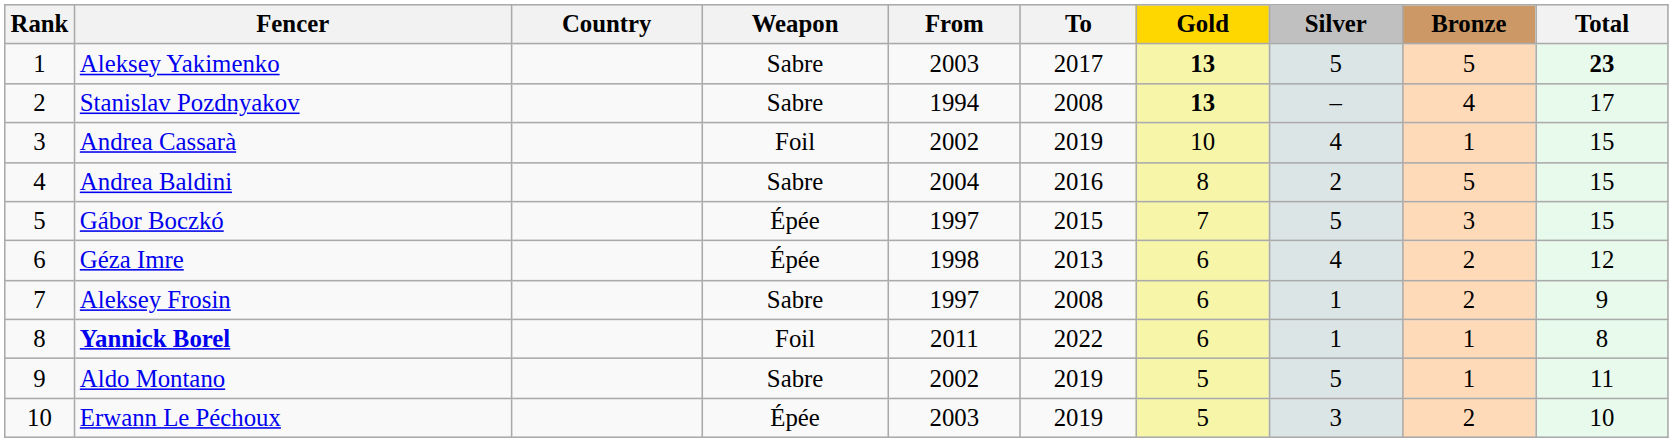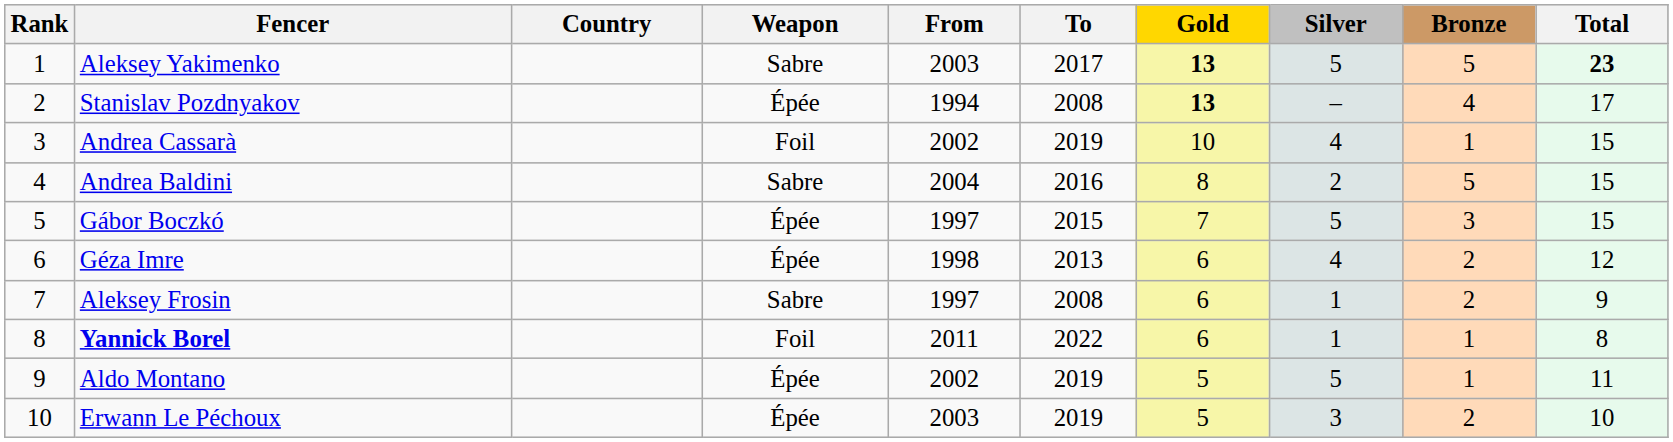 <table class="wikitable plainrowheaders" width=85% style="text-align:center;">
 <tr style="background-color:#EDEDED;">
 <th class="hintergrundfarbe5" style="width:1em">Rank</th>
 <th class="hintergrundfarbe5">Fencer</th>
 <th class="hintergrundfarbe5">Country</th>
 <th class="hintergrundfarbe5">Weapon</th>
 <th class="hintergrundfarbe5">From</th>
 <th class="hintergrundfarbe5">To</th>
 <th style="background:    gold; width:8%">Gold</th>
 <th style="background:  silver; width:8%">Silver</th>
 <th style="background: #CC9966; width:8%">Bronze</th>
 <th class="hintergrundfarbe5" style="width:8%">Total</th>
 </tr>
 <tr>
 <td>1</td>
 <td align="left"><a href='#'>Aleksey Yakimenko</a></td>
 <td align="left"></td>
 <td>Sabre</td>
 <td>2003</td>
 <td>2017</td>
 <td bgcolor="#F7F6A8"><strong>13</strong></td>
 <td bgcolor="#DCE5E5">5</td>
 <td bgcolor="#FFDAB9">5</td>
 <td bgcolor="#E7FAEC"><strong>23</strong></td>
 </tr>
 <tr align="center">
 <td>2</td>
 <td align="left"><a href='#'>Stanislav Pozdnyakov</a></td>
 <td align="left"></td>
-<td>Sabre</td>
+<td>Épée</td>
 <td>1994</td>
 <td>2008</td>
 <td bgcolor="#F7F6A8"><strong>13</strong></td>
 <td bgcolor="#DCE5E5">–</td>
 <td bgcolor="#FFDAB9">4</td>
 <td bgcolor="#E7FAEC">17</td>
 </tr>
 <tr align="center">
 <td>3</td>
 <td align="left"><a href='#'>Andrea Cassarà</a></td>
 <td align="left"></td>
 <td>Foil</td>
 <td>2002</td>
 <td>2019</td>
 <td bgcolor="#F7F6A8">10</td>
 <td bgcolor="#DCE5E5">4</td>
 <td bgcolor="#FFDAB9">1</td>
 <td bgcolor="#E7FAEC">15</td>
 </tr>
 <tr align="center">
 <td>4</td>
 <td align="left"><a href='#'>Andrea Baldini</a></td>
 <td align="left"></td>
 <td>Sabre</td>
 <td>2004</td>
 <td>2016</td>
 <td bgcolor="#F7F6A8">8</td>
 <td bgcolor="#DCE5E5">2</td>
 <td bgcolor="#FFDAB9">5</td>
 <td bgcolor="#E7FAEC">15</td>
 </tr>
 <tr align="center">
 <td>5</td>
 <td align="left"><a href='#'>Gábor Boczkó</a></td>
 <td align="left"></td>
 <td>Épée</td>
 <td>1997</td>
 <td>2015</td>
 <td bgcolor="#F7F6A8">7</td>
 <td bgcolor="#DCE5E5">5</td>
 <td bgcolor="#FFDAB9">3</td>
 <td bgcolor="#E7FAEC">15</td>
 </tr>
 <tr align="center">
 <td>6</td>
 <td align="left"><a href='#'>Géza Imre</a></td>
 <td align="left"></td>
 <td>Épée</td>
 <td>1998</td>
 <td>2013</td>
 <td bgcolor="#F7F6A8">6</td>
 <td bgcolor="#DCE5E5">4</td>
 <td bgcolor="#FFDAB9">2</td>
 <td bgcolor="#E7FAEC">12</td>
 </tr>
 <tr align="center">
 <td>7</td>
 <td align="left"><a href='#'>Aleksey Frosin</a></td>
 <td align="left"></td>
 <td>Sabre</td>
 <td>1997</td>
 <td>2008</td>
 <td bgcolor="#F7F6A8">6</td>
 <td bgcolor="#DCE5E5">1</td>
 <td bgcolor="#FFDAB9">2</td>
 <td bgcolor="#E7FAEC">9</td>
 </tr>
 <tr align="center">
 <td>8</td>
 <td align="left"><strong><a href='#'>Yannick Borel</a></strong></td>
 <td align="left"></td>
 <td>Foil</td>
 <td>2011</td>
 <td>2022</td>
 <td bgcolor="#F7F6A8">6</td>
 <td bgcolor="#DCE5E5">1</td>
 <td bgcolor="#FFDAB9">1</td>
 <td bgcolor="#E7FAEC">8</td>
 </tr>
 <tr align="center">
 <td>9</td>
 <td align="left"><a href='#'>Aldo Montano</a></td>
 <td align="left"></td>
-<td>Sabre</td>
+<td>Épée</td>
 <td>2002</td>
 <td>2019</td>
 <td bgcolor="#F7F6A8">5</td>
 <td bgcolor="#DCE5E5">5</td>
 <td bgcolor="#FFDAB9">1</td>
 <td bgcolor="#E7FAEC">11</td>
 </tr>
 <tr align="center">
 <td>10</td>
 <td align="left"><a href='#'>Erwann Le Péchoux</a></td>
 <td align="left"></td>
 <td>Épée</td>
 <td>2003</td>
 <td>2019</td>
 <td bgcolor="#F7F6A8">5</td>
 <td bgcolor="#DCE5E5">3</td>
 <td bgcolor="#FFDAB9">2</td>
 <td bgcolor="#E7FAEC">10</td>
 </tr>
 </table>
